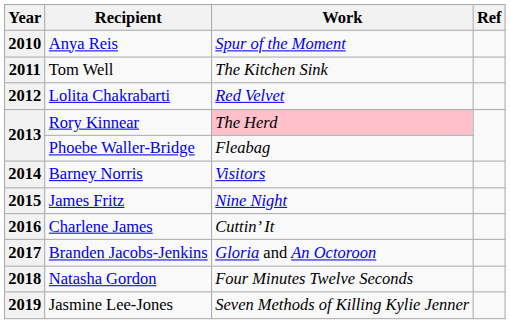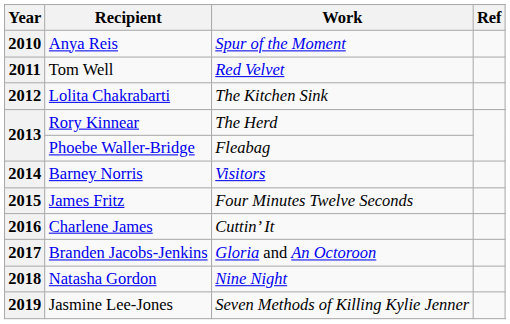 <table class="wikitable">
 <tr>
 <th>Year</th>
 <th>Recipient</th>
 <th>Work</th>
 <th>Ref</th>
 </tr>
 <tr>
 <th>2010</th>
 <td><a href='#'>Anya Reis</a></td>
 <td><em><a href='#'>Spur of the Moment</a></em></td>
 <td></td>
 </tr>
 <tr>
 <th>2011</th>
 <td>Tom Well</td>
-<td><em>The Kitchen Sink</em></td>
+<td><em><a href='#'>Red Velvet</a></em></td>
 <td></td>
 </tr>
 <tr>
 <th>2012</th>
 <td><a href='#'>Lolita Chakrabarti</a></td>
-<td><em><a href='#'>Red Velvet</a></em></td>
+<td><em>The Kitchen Sink</em></td>
 <td></td>
 </tr>
 <tr>
 <th rowspan="2">2013</th>
 <td><a href='#'>Rory Kinnear</a></td>
-<td style="background: pink;"><em>The Herd</em></td>
+<td><em>The Herd</em></td>
 <td rowspan="2"></td>
 </tr>
 <tr>
 <td><a href='#'>Phoebe Waller-Bridge</a></td>
 <td><em>Fleabag</em></td>
 </tr>
 <tr>
 <th>2014</th>
 <td><a href='#'>Barney Norris</a></td>
 <td><em><a href='#'>Visitors</a></em></td>
 <td></td>
 </tr>
 <tr>
 <th>2015</th>
 <td><a href='#'>James Fritz</a></td>
-<td><em><a href='#'>Nine Night</a></em></td>
+<td><em>Four Minutes Twelve Seconds</em></td>
 <td></td>
 </tr>
 <tr>
 <th>2016</th>
 <td><a href='#'>Charlene James</a></td>
 <td><em>Cuttin’ It</em></td>
 <td></td>
 </tr>
 <tr>
 <th>2017</th>
 <td><a href='#'>Branden Jacobs-Jenkins</a></td>
 <td><em><a href='#'>Gloria</a></em> and <em><a href='#'>An Octoroon</a></em></td>
 <td></td>
 </tr>
 <tr>
 <th>2018</th>
 <td><a href='#'>Natasha Gordon</a></td>
-<td><em>Four Minutes Twelve Seconds</em></td>
+<td><em><a href='#'>Nine Night</a></em></td>
 <td></td>
 </tr>
 <tr>
 <th>2019</th>
 <td>Jasmine Lee-Jones</td>
 <td><em>Seven Methods of Killing Kylie Jenner</em></td>
 <td></td>
 </tr>
 </table>
